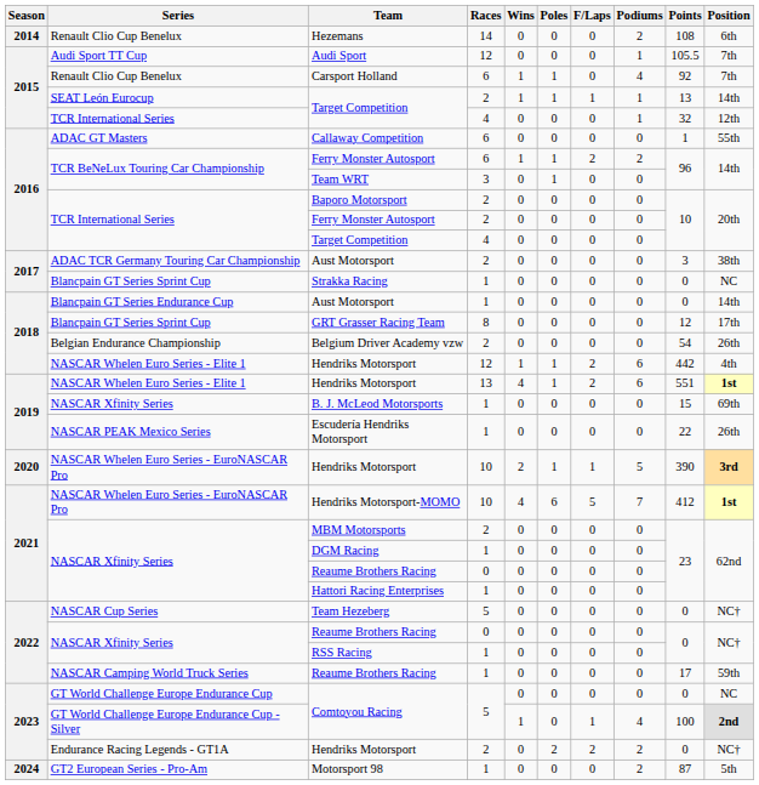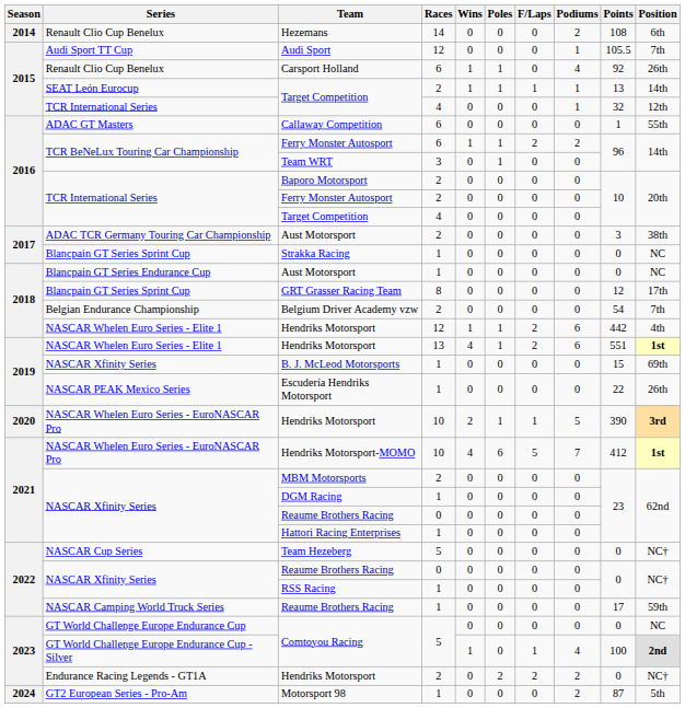 <table class="wikitable" style="font-size: 90%; text-align:center">
 <tr>
 <th>Season</th>
 <th>Series</th>
 <th>Team</th>
 <th>Races</th>
 <th>Wins</th>
 <th>Poles</th>
 <th>F/Laps</th>
 <th>Podiums</th>
 <th>Points</th>
 <th>Position</th>
 </tr>
 <tr>
 <th>2014</th>
 <td align=left>Renault Clio Cup Benelux</td>
 <td align=left>Hezemans</td>
 <td>14</td>
 <td>0</td>
 <td>0</td>
 <td>0</td>
 <td>2</td>
 <td>108</td>
 <td>6th</td>
 </tr>
 <tr>
 <th rowspan="4">2015</th>
 <td align=left><a href='#'>Audi Sport TT Cup</a></td>
 <td align=left><a href='#'>Audi Sport</a></td>
 <td>12</td>
 <td>0</td>
 <td>0</td>
 <td>0</td>
 <td>1</td>
 <td>105.5</td>
 <td>7th</td>
 </tr>
 <tr>
 <td align=left>Renault Clio Cup Benelux</td>
 <td align=left>Carsport Holland</td>
 <td>6</td>
 <td>1</td>
 <td>1</td>
 <td>0</td>
 <td>4</td>
 <td>92</td>
-<td>7th</td>
+<td>26th</td>
 </tr>
 <tr>
 <td align=left><a href='#'>SEAT León Eurocup</a></td>
 <td rowspan="2" align=left><a href='#'>Target Competition</a></td>
 <td>2</td>
 <td>1</td>
 <td>1</td>
 <td>1</td>
 <td>1</td>
 <td>13</td>
 <td>14th</td>
 </tr>
 <tr>
 <td align=left><a href='#'>TCR International Series</a></td>
 <td>4</td>
 <td>0</td>
 <td>0</td>
 <td>0</td>
 <td>1</td>
 <td>32</td>
 <td>12th</td>
 </tr>
 <tr>
 <th rowspan="6">2016</th>
 <td align=left><a href='#'>ADAC GT Masters</a></td>
 <td align=left><a href='#'>Callaway Competition</a></td>
 <td>6</td>
 <td>0</td>
 <td>0</td>
 <td>0</td>
 <td>0</td>
 <td>1</td>
 <td>55th</td>
 </tr>
 <tr>
 <td rowspan="2" align=left><a href='#'>TCR BeNeLux Touring Car Championship</a></td>
 <td align=left><a href='#'>Ferry Monster Autosport</a></td>
 <td>6</td>
 <td>1</td>
 <td>1</td>
 <td>2</td>
 <td>2</td>
 <td rowspan="2">96</td>
 <td rowspan="2">14th</td>
 </tr>
 <tr>
 <td align=left><a href='#'>Team WRT</a></td>
 <td>3</td>
 <td>0</td>
 <td>1</td>
 <td>0</td>
 <td>0</td>
 </tr>
 <tr>
 <td rowspan="3" align=left><a href='#'>TCR International Series</a></td>
 <td align=left><a href='#'>Baporo Motorsport</a></td>
 <td>2</td>
 <td>0</td>
 <td>0</td>
 <td>0</td>
 <td>0</td>
 <td rowspan="3">10</td>
 <td rowspan="3">20th</td>
 </tr>
 <tr>
 <td align=left><a href='#'>Ferry Monster Autosport</a></td>
 <td>2</td>
 <td>0</td>
 <td>0</td>
 <td>0</td>
 <td>0</td>
 </tr>
 <tr>
 <td align=left><a href='#'>Target Competition</a></td>
 <td>4</td>
 <td>0</td>
 <td>0</td>
 <td>0</td>
 <td>0</td>
 </tr>
 <tr>
 <th rowspan="2">2017</th>
 <td align=left><a href='#'>ADAC TCR Germany Touring Car Championship</a></td>
 <td align=left>Aust Motorsport</td>
 <td>2</td>
 <td>0</td>
 <td>0</td>
 <td>0</td>
 <td>0</td>
 <td>3</td>
 <td>38th</td>
 </tr>
 <tr>
 <td align=left><a href='#'>Blancpain GT Series Sprint Cup</a></td>
 <td align=left><a href='#'>Strakka Racing</a></td>
 <td>1</td>
 <td>0</td>
 <td>0</td>
 <td>0</td>
 <td>0</td>
 <td>0</td>
 <td>NC</td>
 </tr>
 <tr>
 <th rowspan="4">2018</th>
 <td align=left><a href='#'>Blancpain GT Series Endurance Cup</a></td>
 <td align=left>Aust Motorsport</td>
 <td>1</td>
 <td>0</td>
 <td>0</td>
 <td>0</td>
 <td>0</td>
 <td>0</td>
-<td>14th</td>
+<td>NC</td>
 </tr>
 <tr>
 <td align=left><a href='#'>Blancpain GT Series Sprint Cup</a></td>
 <td align=left><a href='#'>GRT Grasser Racing Team</a></td>
 <td>8</td>
 <td>0</td>
 <td>0</td>
 <td>0</td>
 <td>0</td>
 <td>12</td>
 <td>17th</td>
 </tr>
 <tr>
 <td align=left>Belgian Endurance Championship</td>
 <td align=left>Belgium Driver Academy vzw</td>
 <td>2</td>
 <td>0</td>
 <td>0</td>
 <td>0</td>
 <td>0</td>
 <td>54</td>
-<td>26th</td>
+<td>7th</td>
 </tr>
 <tr>
 <td align=left><a href='#'>NASCAR Whelen Euro Series - Elite 1</a></td>
 <td align=left>Hendriks Motorsport</td>
 <td>12</td>
 <td>1</td>
 <td>1</td>
 <td>2</td>
 <td>6</td>
 <td>442</td>
 <td>4th</td>
 </tr>
 <tr>
 <th rowspan="3">2019</th>
 <td align=left><a href='#'>NASCAR Whelen Euro Series - Elite 1</a></td>
 <td align=left>Hendriks Motorsport</td>
 <td>13</td>
 <td>4</td>
 <td>1</td>
 <td>2</td>
 <td>6</td>
 <td>551</td>
 <td style="background-color:#FFFFBF"><strong>1st</strong></td>
 </tr>
 <tr>
 <td align=left><a href='#'>NASCAR Xfinity Series</a></td>
 <td align=left><a href='#'>B. J. McLeod Motorsports</a></td>
 <td>1</td>
 <td>0</td>
 <td>0</td>
 <td>0</td>
 <td>0</td>
 <td>15</td>
 <td>69th</td>
 </tr>
 <tr>
 <td align=left><a href='#'>NASCAR PEAK Mexico Series</a></td>
 <td align=left>Escudería Hendriks Motorsport</td>
 <td>1</td>
 <td>0</td>
 <td>0</td>
 <td>0</td>
 <td>0</td>
 <td>22</td>
 <td>26th</td>
 </tr>
 <tr>
 <th>2020</th>
 <td align=left><a href='#'>NASCAR Whelen Euro Series - EuroNASCAR Pro</a></td>
 <td align=left>Hendriks Motorsport</td>
 <td>10</td>
 <td>2</td>
 <td>1</td>
 <td>1</td>
 <td>5</td>
 <td>390</td>
 <td style="background-color:#FFDF9F"><strong>3rd</strong></td>
 </tr>
 <tr>
 <th rowspan="5">2021</th>
 <td align=left><a href='#'>NASCAR Whelen Euro Series - EuroNASCAR Pro</a></td>
 <td align=left>Hendriks Motorsport-<a href='#'>MOMO</a></td>
 <td>10</td>
 <td>4</td>
 <td>6</td>
 <td>5</td>
 <td>7</td>
 <td>412</td>
 <td style="background-color:#FFFFBF"><strong>1st</strong></td>
 </tr>
 <tr>
 <td rowspan="4" align=left><a href='#'>NASCAR Xfinity Series</a></td>
 <td align=left><a href='#'>MBM Motorsports</a></td>
 <td>2</td>
 <td>0</td>
 <td>0</td>
 <td>0</td>
 <td>0</td>
 <td rowspan="4">23</td>
 <td rowspan="4">62nd</td>
 </tr>
 <tr>
 <td align=left><a href='#'>DGM Racing</a></td>
 <td>1</td>
 <td>0</td>
 <td>0</td>
 <td>0</td>
 <td>0</td>
 </tr>
 <tr>
 <td align=left><a href='#'>Reaume Brothers Racing</a></td>
 <td>0</td>
 <td>0</td>
 <td>0</td>
 <td>0</td>
 <td>0</td>
 </tr>
 <tr>
 <td align=left><a href='#'>Hattori Racing Enterprises</a></td>
 <td>1</td>
 <td>0</td>
 <td>0</td>
 <td>0</td>
 <td>0</td>
 </tr>
 <tr>
 <th rowspan="4">2022</th>
 <td align=left><a href='#'>NASCAR Cup Series</a></td>
 <td align=left><a href='#'>Team Hezeberg</a></td>
 <td>5</td>
 <td>0</td>
 <td>0</td>
 <td>0</td>
 <td>0</td>
 <td>0</td>
 <td>NC†</td>
 </tr>
 <tr>
 <td rowspan="2" align=left><a href='#'>NASCAR Xfinity Series</a></td>
 <td align=left><a href='#'>Reaume Brothers Racing</a></td>
 <td>0</td>
 <td>0</td>
 <td>0</td>
 <td>0</td>
 <td>0</td>
 <td rowspan="2">0</td>
 <td rowspan="2">NC†</td>
 </tr>
 <tr>
 <td align=left><a href='#'>RSS Racing</a></td>
 <td>1</td>
 <td>0</td>
 <td>0</td>
 <td>0</td>
 <td>0</td>
 </tr>
 <tr>
 <td align=left><a href='#'>NASCAR Camping World Truck Series</a></td>
 <td align=left><a href='#'>Reaume Brothers Racing</a></td>
 <td>1</td>
 <td>0</td>
 <td>0</td>
 <td>0</td>
 <td>0</td>
 <td>17</td>
 <td>59th</td>
 </tr>
 <tr>
 <th rowspan="3">2023</th>
 <td align=left><a href='#'>GT World Challenge Europe Endurance Cup</a></td>
 <td rowspan="2" align="left"><a href='#'>Comtoyou Racing</a></td>
 <td rowspan="2">5</td>
 <td>0</td>
 <td>0</td>
 <td>0</td>
 <td>0</td>
 <td>0</td>
 <td>NC</td>
 </tr>
 <tr>
 <td align=left><a href='#'>GT World Challenge Europe Endurance Cup - Silver</a></td>
 <td>1</td>
 <td>0</td>
 <td>1</td>
 <td>4</td>
 <td>100</td>
 <td style="background-color:#DFDFDF"><strong>2nd</strong></td>
 </tr>
 <tr>
 <td align=left>Endurance Racing Legends - GT1A</td>
 <td align=left>Hendriks Motorsport</td>
 <td>2</td>
 <td>0</td>
 <td>2</td>
 <td>2</td>
 <td>2</td>
 <td>0</td>
 <td>NC†</td>
 </tr>
 <tr>
 <th>2024</th>
 <td align=left><a href='#'>GT2 European Series - Pro-Am</a></td>
 <td align=left>Motorsport 98</td>
 <td>1</td>
 <td>0</td>
 <td>0</td>
 <td>0</td>
 <td>2</td>
 <td>87</td>
 <td>5th</td>
 </tr>
 </table>
